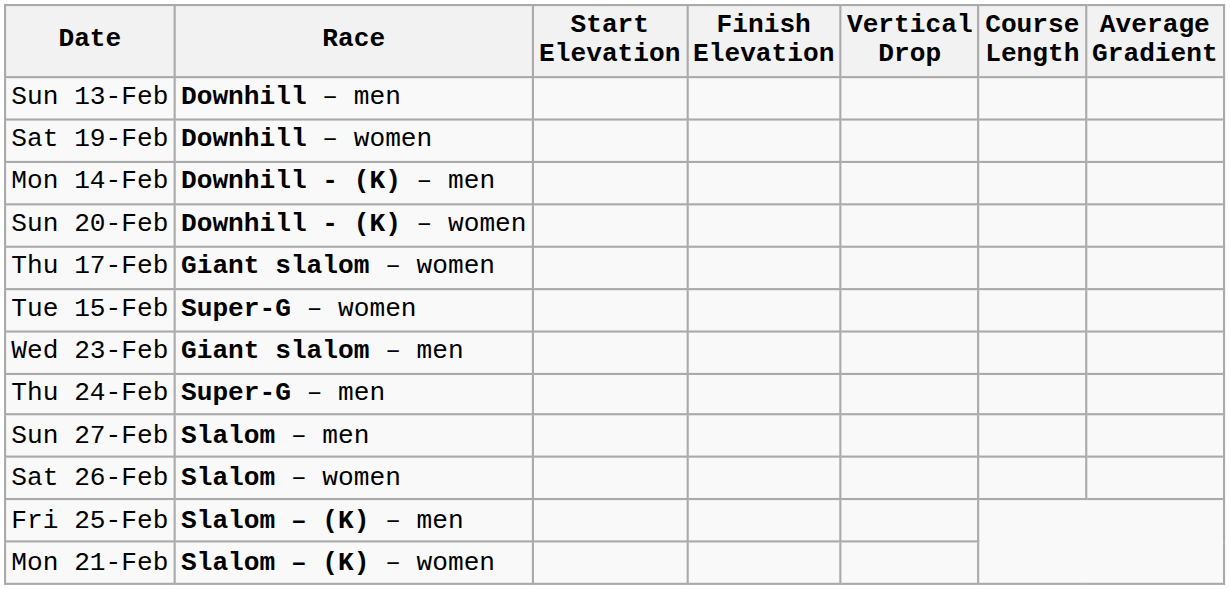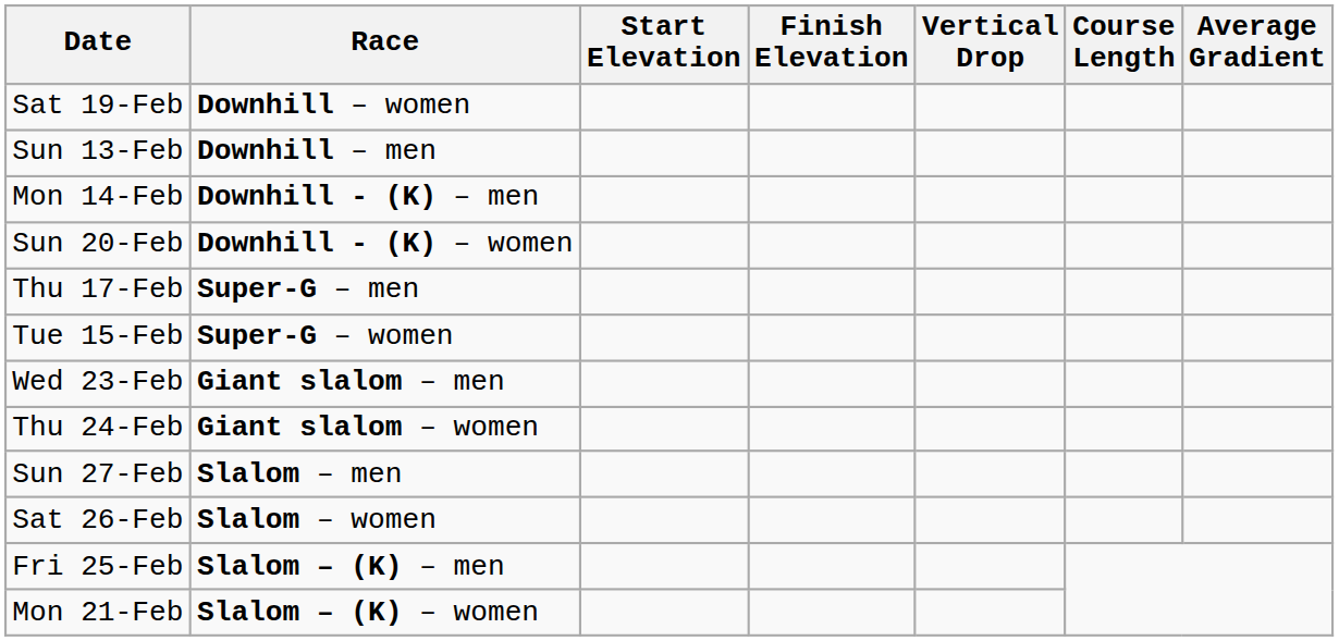 <table class="wikitable" style="text-align:right; font-size:95%;">
 <tr>
 <th>Date</th>
 <th>Race</th>
 <th>Start<br>Elevation</th>
 <th>Finish<br>Elevation</th>
 <th>Vertical<br>Drop</th>
 <th>Course<br>Length</th>
 <th>Average<br>Gradient</th>
 </tr>
 <tr>
+<td>Sat 19-Feb</td>
+<td align=left><strong>Downhill</strong> – women</td>
+<td></td>
+<td></td>
+<td></td>
+<td></td>
+<td align=center></td>
+</tr>
+<tr>
 <td>Sun 13-Feb</td>
 <td align=left><strong>Downhill</strong> – men</td>
 <td></td>
 <td> </td>
 <td> </td>
 <td> </td>
-<td align=center></td>
-</tr>
-<tr>
-<td>Sat 19-Feb</td>
-<td align=left><strong>Downhill</strong> – women</td>
-<td></td>
-<td></td>
-<td></td>
-<td></td>
 <td align=center></td>
 </tr>
 <tr>
 <td>Mon 14-Feb</td>
 <td align=left><strong>Downhill - (K)</strong> – men</td>
 <td></td>
 <td></td>
 <td></td>
 <td></td>
 <td align=center></td>
 </tr>
 <tr>
 <td>Sun 20-Feb</td>
 <td align=left><strong>Downhill - (K)</strong> – women</td>
 <td></td>
 <td></td>
 <td></td>
 <td></td>
 <td align=center></td>
 </tr>
 <tr>
 <td>Thu 17-Feb</td>
-<td align=left><strong>Giant slalom</strong> – women</td>
+<td align=left><strong>Super-G</strong> – men</td>
 <td></td>
 <td></td>
 <td></td>
 <td></td>
 <td align=center></td>
 </tr>
 <tr>
 <td>Tue 15-Feb</td>
 <td align=left><strong>Super-G</strong> – women</td>
 <td></td>
 <td></td>
 <td></td>
 <td></td>
 <td align=center></td>
 </tr>
 <tr>
 <td>Wed 23-Feb</td>
 <td align=left><strong>Giant slalom</strong> – men</td>
 <td></td>
 <td></td>
 <td></td>
 <td></td>
 <td align=center></td>
 </tr>
 <tr>
 <td>Thu 24-Feb</td>
-<td align=left><strong>Super-G</strong> – men</td>
+<td align=left><strong>Giant slalom</strong> – women</td>
 <td></td>
 <td></td>
 <td></td>
 <td></td>
 <td align=center></td>
 </tr>
 <tr>
 <td>Sun 27-Feb</td>
 <td align=left><strong>Slalom</strong> – men</td>
 <td></td>
 <td></td>
 <td>   </td>
 <td></td>
 <td align=center></td>
 </tr>
 <tr>
 <td>Sat 26-Feb</td>
 <td align=left><strong>Slalom</strong> – women</td>
 <td></td>
 <td></td>
 <td>   </td>
 <td></td>
 <td align=center></td>
 </tr>
 <tr>
 <td>Fri 25-Feb</td>
 <td align=left><strong>Slalom – (K)</strong> – men</td>
 <td></td>
 <td></td>
 <td>   </td>
 <td rowspan=2 colspan=2></td>
 </tr>
 <tr>
 <td>Mon 21-Feb</td>
 <td align=left><strong>Slalom – (K)</strong> – women</td>
 <td></td>
 <td></td>
 <td>   </td>
 </tr>
 </table>
